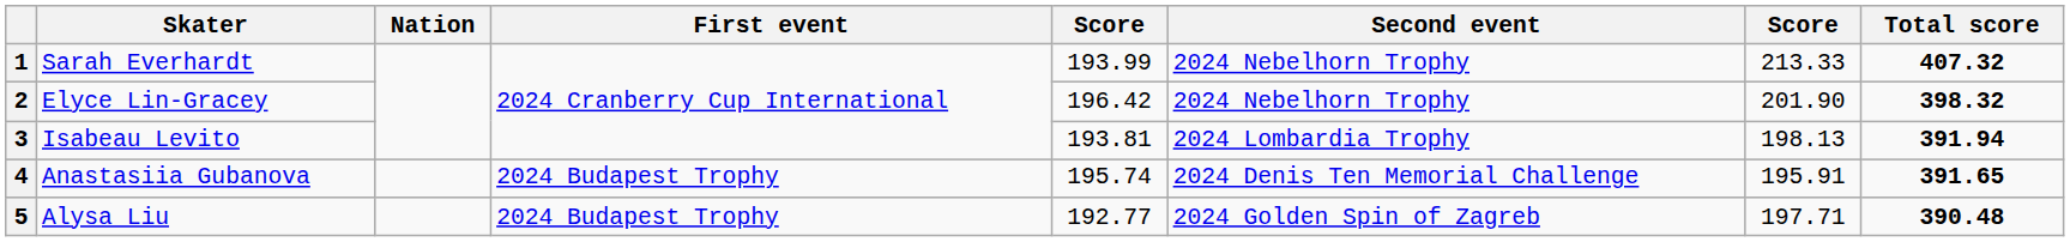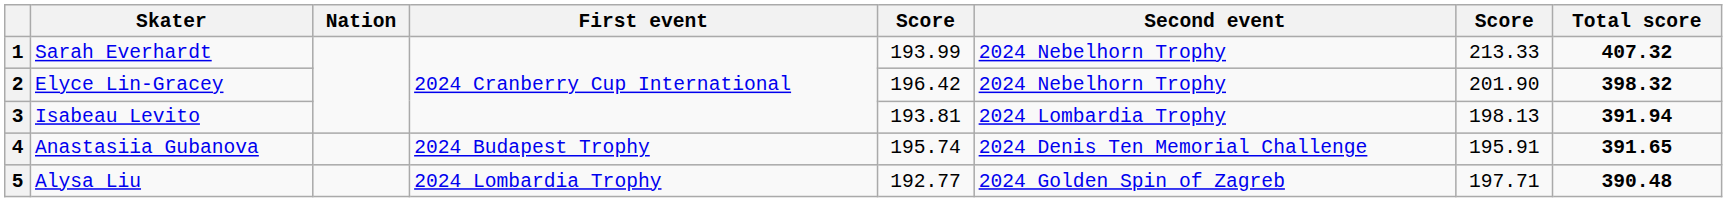 <table class="wikitable unsortable" style="text-align:left; width:90%">
 <tr>
 <th scope="col"></th>
 <th scope="col">Skater</th>
 <th scope="col">Nation</th>
 <th scope="col">First event</th>
 <th scope="col">Score</th>
 <th scope="col">Second event</th>
 <th scope="col">Score</th>
 <th scope="col">Total score</th>
 </tr>
 <tr>
 <th scope="row">1</th>
 <td><a href='#'>Sarah Everhardt</a></td>
 <td rowspan="3"></td>
 <td rowspan="3"><a href='#'>2024 Cranberry Cup International</a></td>
 <td style="text-align:center">193.99</td>
 <td><a href='#'>2024 Nebelhorn Trophy</a></td>
 <td style="text-align:center">213.33</td>
 <td style="text-align:center"><strong>407.32</strong></td>
 </tr>
 <tr>
 <th scope="row">2</th>
 <td><a href='#'>Elyce Lin-Gracey</a></td>
 <td style="text-align:center">196.42</td>
 <td><a href='#'>2024 Nebelhorn Trophy</a></td>
 <td style="text-align:center">201.90</td>
 <td style="text-align:center"><strong>398.32</strong></td>
 </tr>
 <tr>
 <th scope="row">3</th>
 <td><a href='#'>Isabeau Levito</a></td>
 <td style="text-align:center">193.81</td>
 <td><a href='#'>2024 Lombardia Trophy</a></td>
 <td style="text-align:center">198.13</td>
 <td style="text-align:center"><strong>391.94</strong></td>
 </tr>
 <tr>
 <th scope="row">4</th>
 <td><a href='#'>Anastasiia Gubanova</a></td>
 <td></td>
 <td><a href='#'>2024 Budapest Trophy</a></td>
 <td style="text-align:center">195.74</td>
 <td><a href='#'>2024 Denis Ten Memorial Challenge</a></td>
 <td style="text-align:center">195.91</td>
 <td style="text-align:center"><strong>391.65</strong></td>
 </tr>
 <tr>
 <th scope="row">5</th>
 <td><a href='#'>Alysa Liu</a></td>
 <td></td>
-<td><a href='#'>2024 Budapest Trophy</a></td>
+<td><a href='#'>2024 Lombardia Trophy</a></td>
 <td style="text-align:center">192.77</td>
 <td><a href='#'>2024 Golden Spin of Zagreb</a></td>
 <td style="text-align:center">197.71</td>
 <td style="text-align:center"><strong>390.48</strong></td>
 </tr>
 </table>
